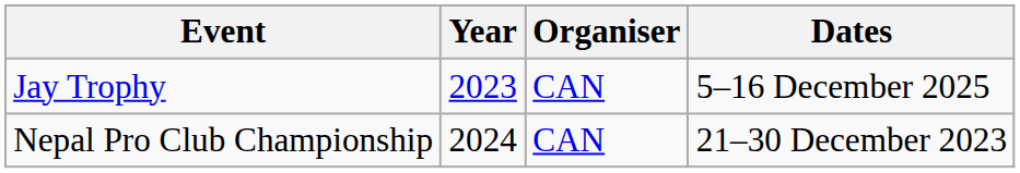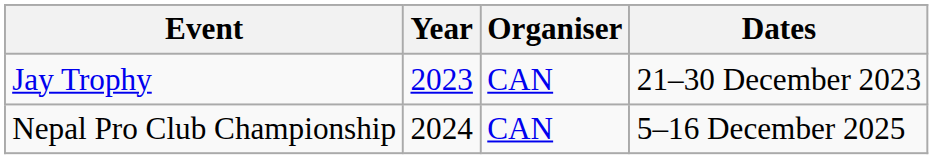 <table class="wikitable">
 <tr>
 <th>Event</th>
 <th>Year</th>
 <th>Organiser</th>
 <th>Dates</th>
 </tr>
 <tr>
 <td><a href='#'>Jay Trophy</a></td>
 <td><a href='#'>2023</a></td>
 <td><a href='#'>CAN</a></td>
-<td>5–16 December 2025</td>
+<td>21–30 December 2023</td>
 </tr>
 <tr>
 <td>Nepal Pro Club Championship</td>
 <td>2024</td>
 <td><a href='#'>CAN</a></td>
-<td>21–30 December 2023</td>
+<td>5–16 December 2025</td>
 </tr>
 </table>
